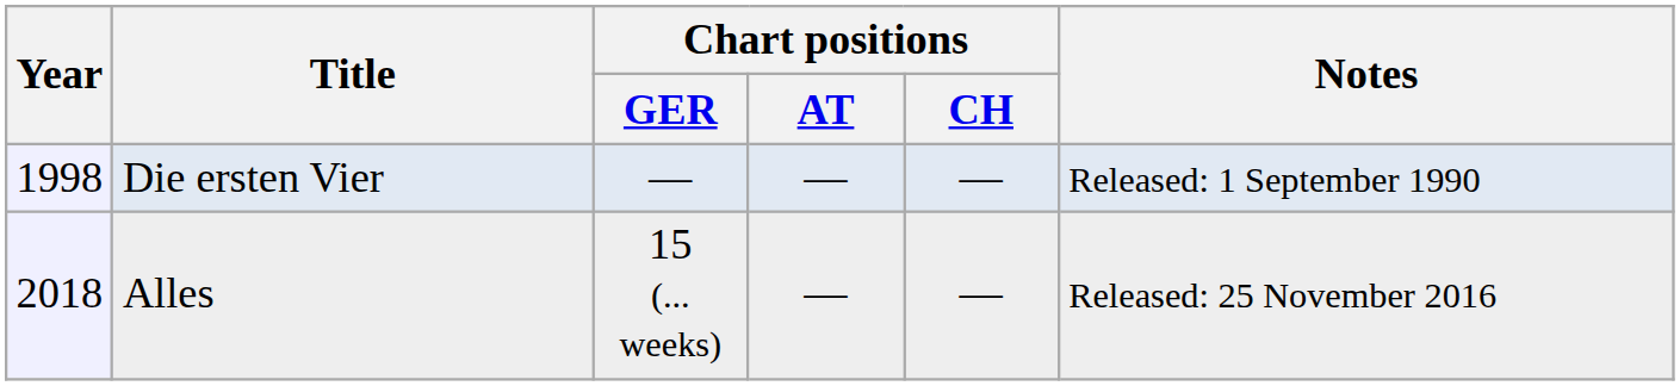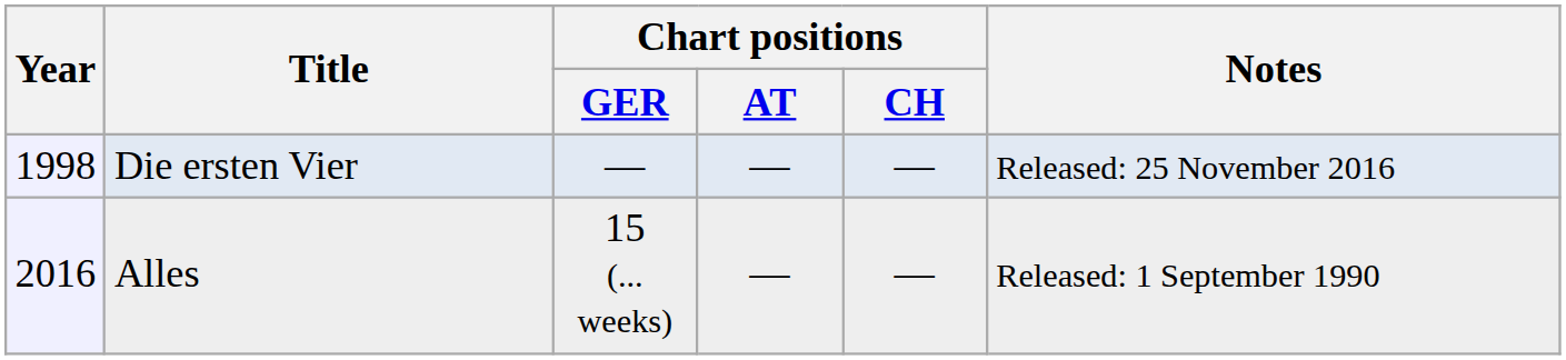 <table class="wikitable">
 <tr class="hintergrundfarbe8">
 <th rowspan="2">Year</th>
 <th width="170" rowspan="2">Title</th>
 <th colspan="3">Chart positions</th>
 <th width="220" rowspan="2">Notes</th>
 </tr>
 <tr class="hintergrundfarbe8">
 <th width="50"><a href='#'>GER</a></th>
 <th width="50"><a href='#'>AT</a></th>
 <th width="50"><a href='#'>CH</a></th>
 </tr>
 <tr style="background:#E1E9F3">
 <td bgcolor="#f0f0ff">1998</td>
 <td>Die ersten Vier</td>
 <td align="center" >—</td>
 <td align="center" >—</td>
 <td align="center" >—</td>
-<td><small>Released: 1 September 1990</small></td>
+<td><small>Released: 25 November 2016</small></td>
 </tr>
 <tr style="background:#EEEEEE">
-<td bgcolor="#f0f0ff">2018</td>
+<td bgcolor="#f0f0ff">2016</td>
 <td>Alles</td>
 <td align="center" >15<br><small>(... weeks)</small></td>
 <td align="center" >—</td>
 <td align="center" >—</td>
-<td><small>Released: 25 November 2016</small></td>
+<td><small>Released: 1 September 1990</small></td>
 </tr>
 </table>
